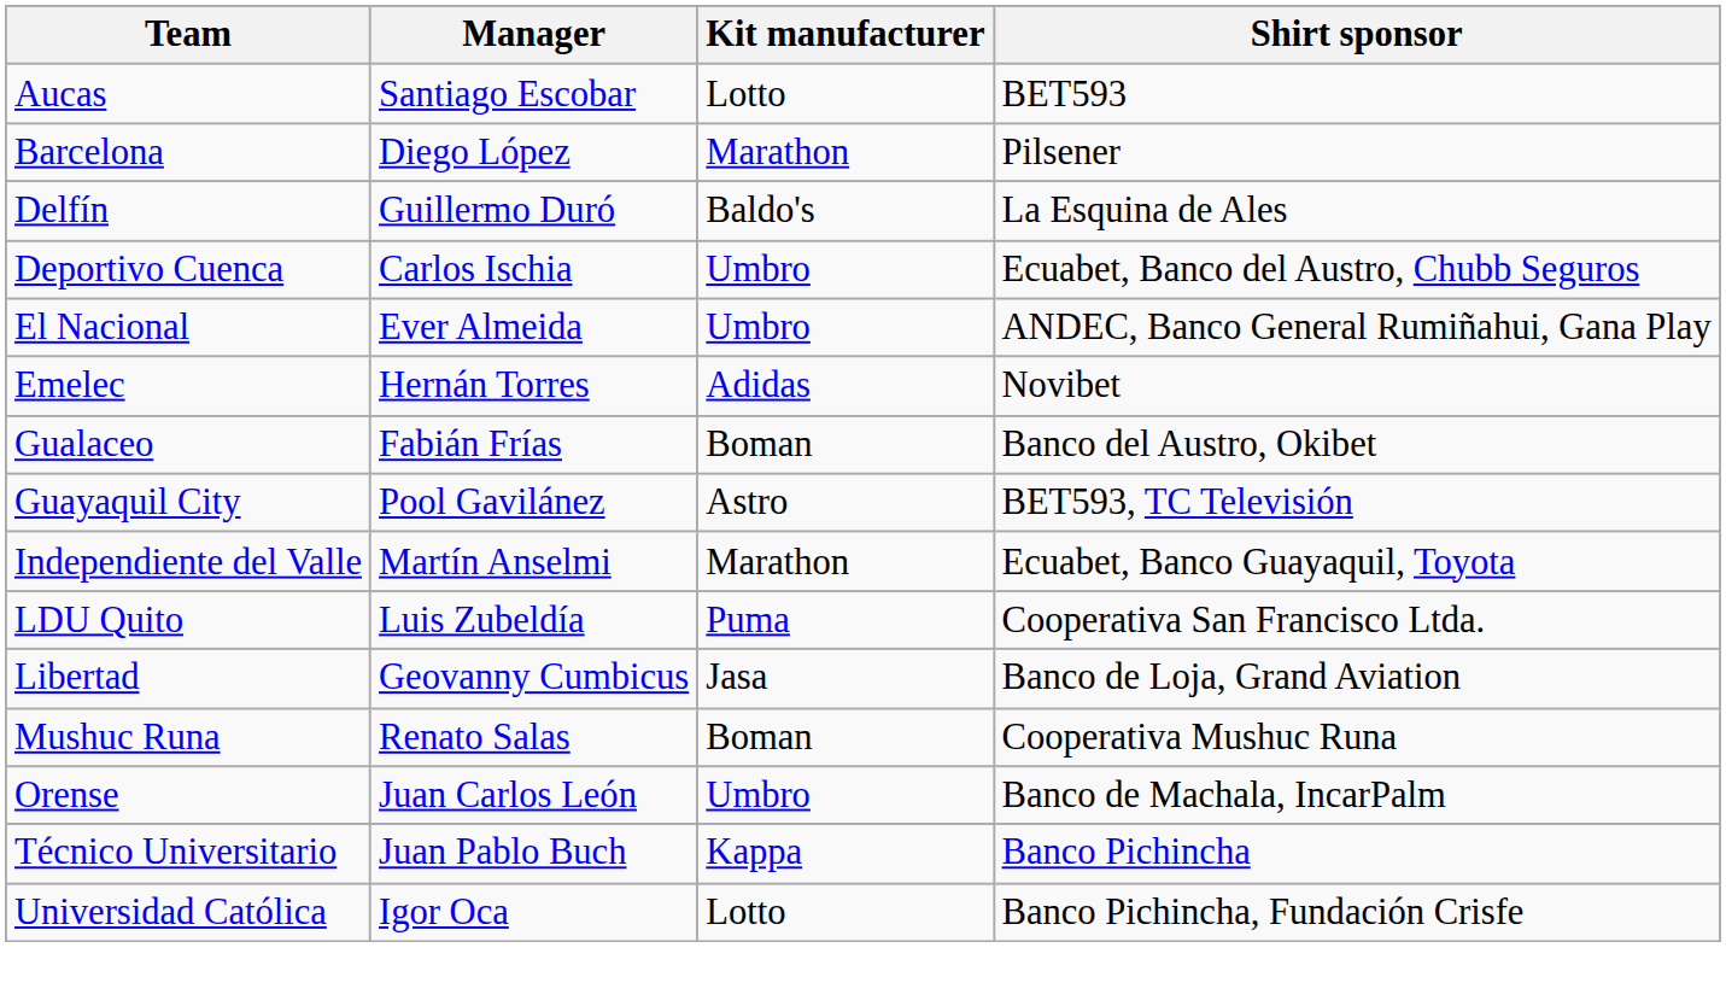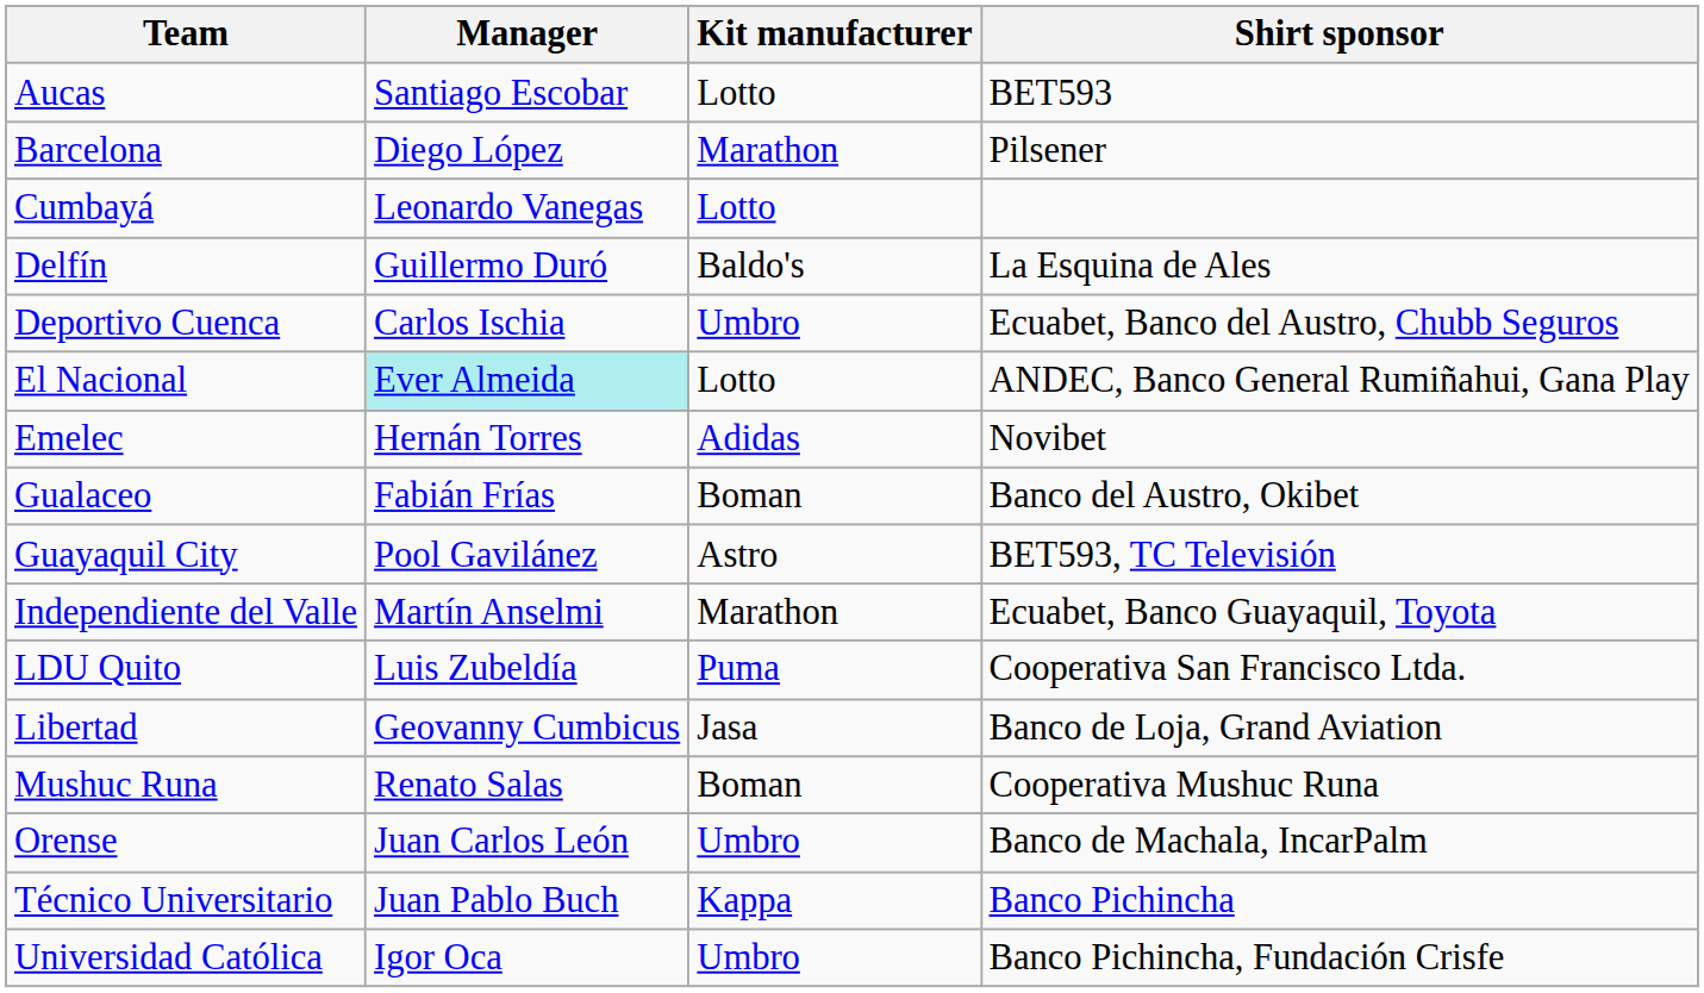 <table class="wikitable sortable" style="text-align: left;">
 <tr>
 <th>Team</th>
 <th>Manager</th>
 <th>Kit manufacturer</th>
 <th>Shirt sponsor</th>
 </tr>
 <tr>
 <td><a href='#'>Aucas</a></td>
 <td> <a href='#'>Santiago Escobar</a></td>
 <td>Lotto</td>
 <td>BET593</td>
 </tr>
 <tr>
 <td><a href='#'>Barcelona</a></td>
 <td> <a href='#'>Diego López</a></td>
 <td><a href='#'>Marathon</a></td>
 <td>Pilsener</td>
 </tr>
 <tr>
+<td><a href='#'>Cumbayá</a></td>
+<td> <a href='#'>Leonardo Vanegas</a></td>
+<td><a href='#'>Lotto</a></td>
+<td></td>
+</tr>
+<tr>
 <td><a href='#'>Delfín</a></td>
 <td> <a href='#'>Guillermo Duró</a></td>
 <td>Baldo's</td>
 <td>La Esquina de Ales</td>
 </tr>
 <tr>
 <td><a href='#'>Deportivo Cuenca</a></td>
 <td> <a href='#'>Carlos Ischia</a></td>
 <td><a href='#'>Umbro</a></td>
 <td>Ecuabet, Banco del Austro, <a href='#'>Chubb Seguros</a></td>
 </tr>
 <tr>
 <td><a href='#'>El Nacional</a></td>
-<td> <a href='#'>Ever Almeida</a></td>
-<td><a href='#'>Umbro</a></td>
+<td style="background: paleturquoise;"> <a href='#'>Ever Almeida</a></td>
+<td>Lotto</td>
 <td>ANDEC, Banco General Rumiñahui, Gana Play</td>
 </tr>
 <tr>
 <td><a href='#'>Emelec</a></td>
 <td> <a href='#'>Hernán Torres</a></td>
 <td><a href='#'>Adidas</a></td>
 <td>Novibet</td>
 </tr>
 <tr>
 <td><a href='#'>Gualaceo</a></td>
 <td> <a href='#'>Fabián Frías</a></td>
 <td>Boman</td>
 <td>Banco del Austro, Okibet</td>
 </tr>
 <tr>
 <td><a href='#'>Guayaquil City</a></td>
 <td> <a href='#'>Pool Gavilánez</a></td>
 <td>Astro</td>
 <td>BET593, <a href='#'>TC Televisión</a></td>
 </tr>
 <tr>
 <td><a href='#'>Independiente del Valle</a></td>
 <td> <a href='#'>Martín Anselmi</a></td>
 <td>Marathon</td>
 <td>Ecuabet, Banco Guayaquil, <a href='#'>Toyota</a></td>
 </tr>
 <tr>
 <td><a href='#'>LDU Quito</a></td>
 <td> <a href='#'>Luis Zubeldía</a></td>
 <td><a href='#'>Puma</a></td>
 <td>Cooperativa San Francisco Ltda.</td>
 </tr>
 <tr>
 <td><a href='#'>Libertad</a></td>
 <td> <a href='#'>Geovanny Cumbicus</a></td>
 <td>Jasa</td>
 <td>Banco de Loja, Grand Aviation</td>
 </tr>
 <tr>
 <td><a href='#'>Mushuc Runa</a></td>
 <td> <a href='#'>Renato Salas</a></td>
 <td>Boman</td>
 <td>Cooperativa Mushuc Runa</td>
 </tr>
 <tr>
 <td><a href='#'>Orense</a></td>
 <td> <a href='#'>Juan Carlos León</a></td>
 <td><a href='#'>Umbro</a></td>
 <td>Banco de Machala, IncarPalm</td>
 </tr>
 <tr>
 <td><a href='#'>Técnico Universitario</a></td>
 <td> <a href='#'>Juan Pablo Buch</a></td>
 <td><a href='#'>Kappa</a></td>
 <td><a href='#'>Banco Pichincha</a></td>
 </tr>
 <tr>
 <td><a href='#'>Universidad Católica</a></td>
 <td> <a href='#'>Igor Oca</a></td>
-<td>Lotto</td>
+<td><a href='#'>Umbro</a></td>
 <td>Banco Pichincha, Fundación Crisfe</td>
 </tr>
 </table>
